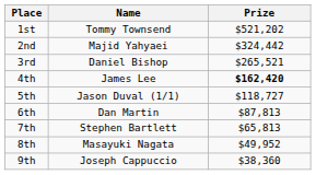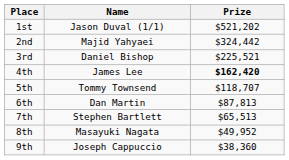 <table class="wikitable">
 <tr>
 <th width="50">Place</th>
 <th width="200">Name</th>
 <th width="125">Prize</th>
 </tr>
 <tr>
 <td align = "center">1st</td>
-<td align = "center">Tommy Townsend</td>
+<td align = "center">Jason Duval (1/1)</td>
 <td align = "center">$521,202</td>
 </tr>
 <tr>
 <td align = "center">2nd</td>
 <td align = "center">Majid Yahyaei</td>
 <td align = "center">$324,442</td>
 </tr>
 <tr>
 <td align = "center">3rd</td>
 <td align = "center">Daniel Bishop</td>
-<td align = "center">$265,521</td>
+<td align = "center">$225,521</td>
 </tr>
 <tr>
 <td align = "center">4th</td>
 <td align = "center">James Lee</td>
 <td align = "center"><strong>$162,420</strong></td>
 </tr>
 <tr>
 <td align = "center">5th</td>
-<td align = "center">Jason Duval (1/1)</td>
-<td align = "center">$118,727</td>
+<td align = "center">Tommy Townsend</td>
+<td align = "center">$118,707</td>
 </tr>
 <tr>
 <td align = "center">6th</td>
 <td align = "center">Dan Martin</td>
 <td align = "center">$87,813</td>
 </tr>
 <tr>
 <td align = "center">7th</td>
 <td align = "center">Stephen Bartlett</td>
-<td align = "center">$65,813</td>
+<td align = "center">$65,513</td>
 </tr>
 <tr>
 <td align = "center">8th</td>
 <td align = "center">Masayuki Nagata</td>
 <td align = "center">$49,952</td>
 </tr>
 <tr>
 <td align = "center">9th</td>
 <td align = "center">Joseph Cappuccio</td>
 <td align = "center">$38,360</td>
 </tr>
 </table>
